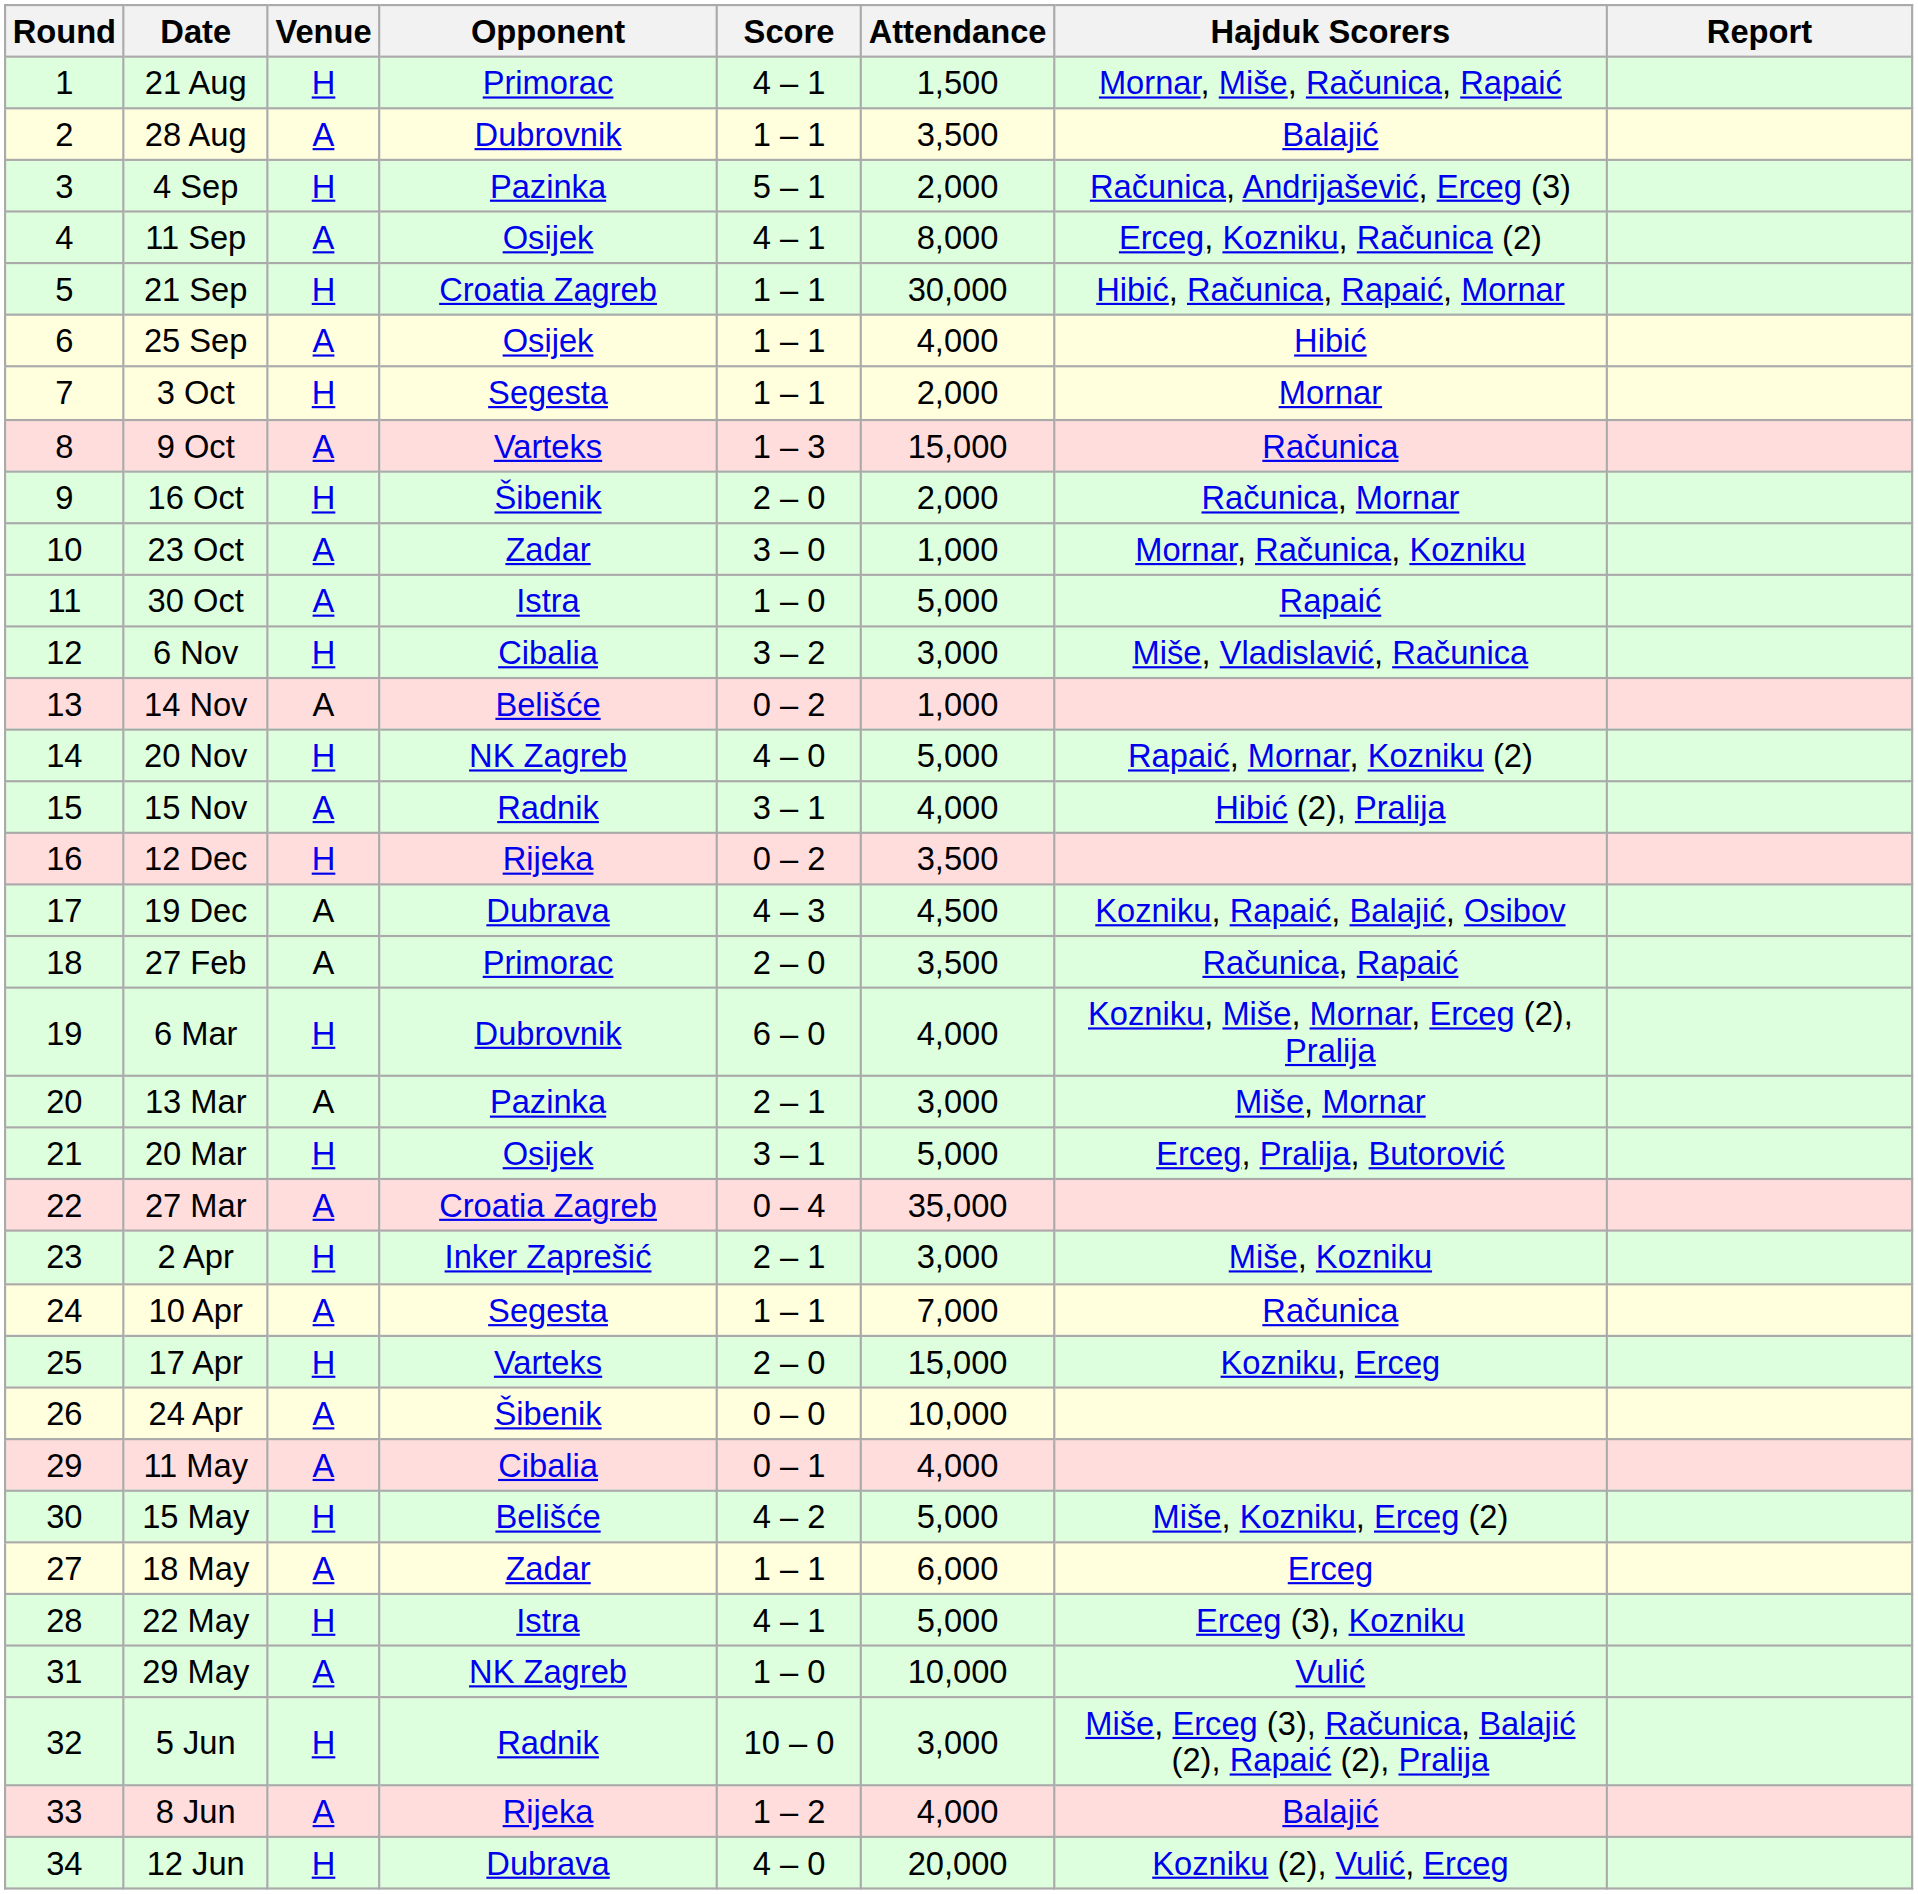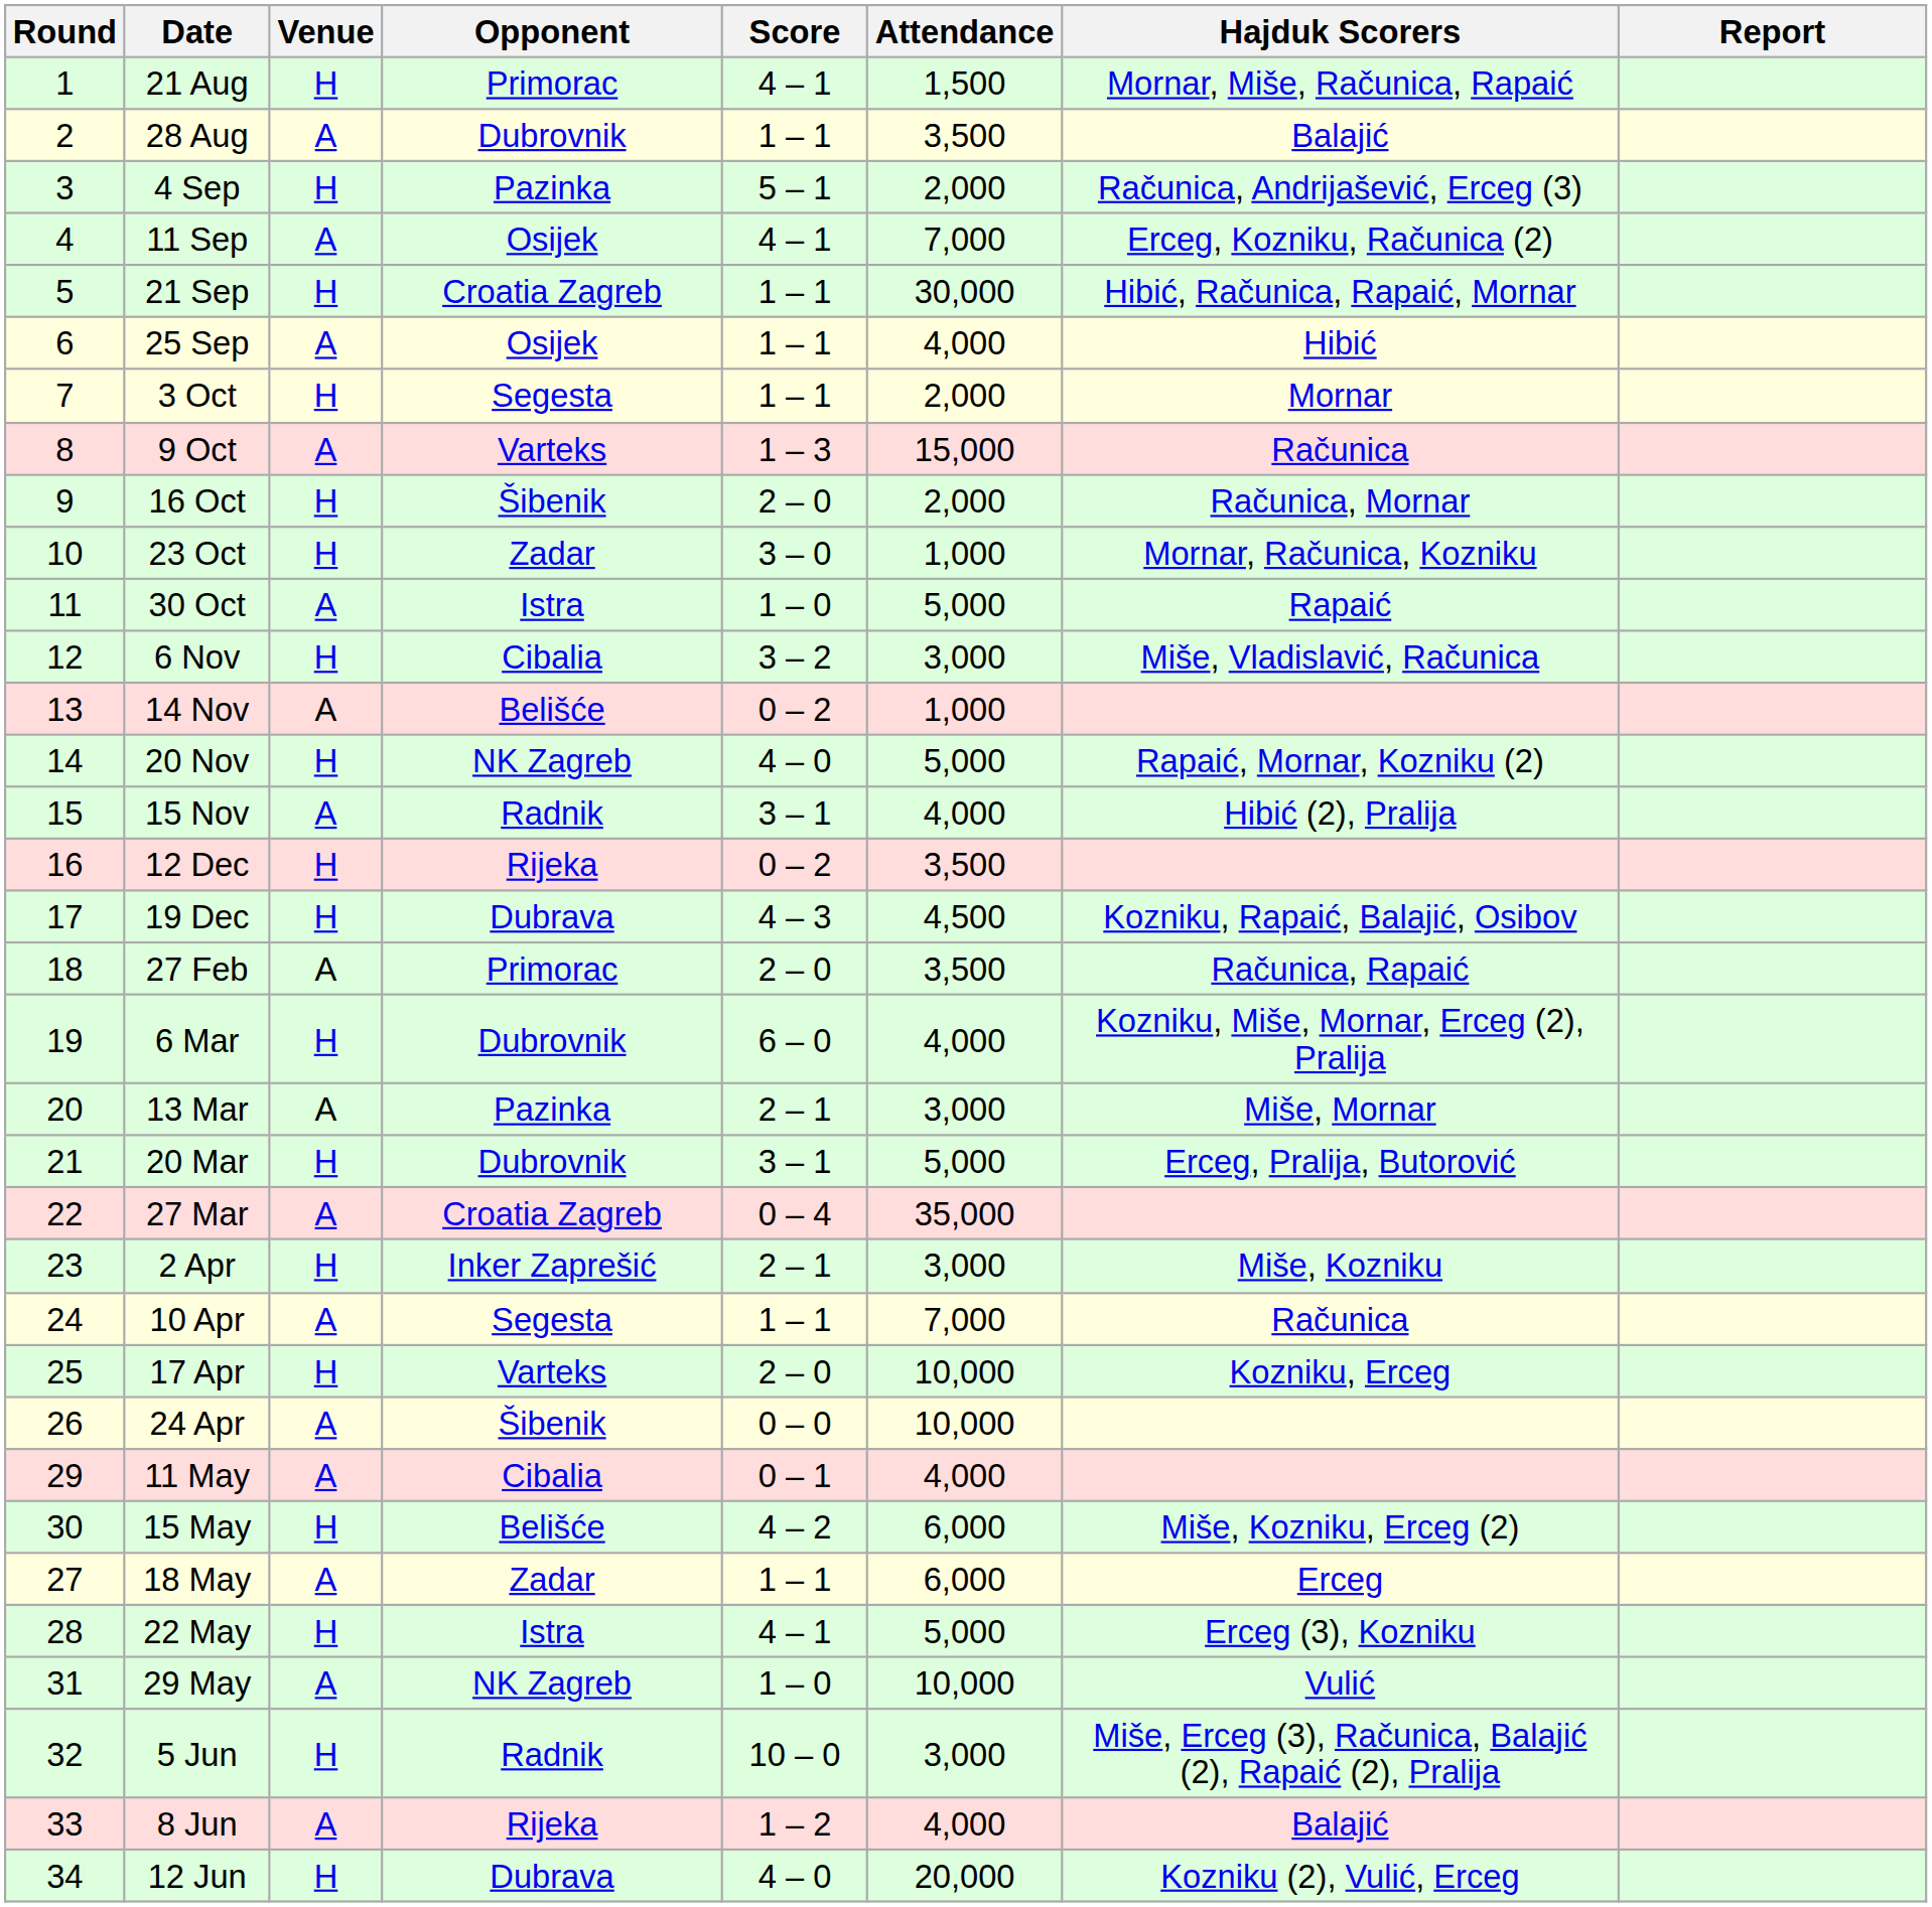 <table class="wikitable sortable" style="text-align: center; font-size:95%;">
 <tr>
 <th width="30">Round</th>
 <th width="60">Date</th>
 <th width="20">Venue</th>
 <th width="150">Opponent</th>
 <th width="60">Score</th>
 <th width="40">Attendance</th>
 <th width="250">Hajduk Scorers</th>
 <th width="135" class="unsortable">Report</th>
 </tr>
 <tr bgcolor="#ddffdd">
 <td>1</td>
 <td>21 Aug</td>
 <td><a href='#'>H</a></td>
 <td><a href='#'>Primorac</a></td>
 <td>4 – 1</td>
 <td>1,500</td>
 <td><a href='#'>Mornar</a>, <a href='#'>Miše</a>, <a href='#'>Računica</a>, <a href='#'>Rapaić</a></td>
 <td></td>
 </tr>
 <tr bgcolor="#ffffdd">
 <td>2</td>
 <td>28 Aug</td>
 <td><a href='#'>A</a></td>
 <td><a href='#'>Dubrovnik</a></td>
 <td>1 – 1</td>
 <td>3,500</td>
 <td><a href='#'>Balajić</a></td>
 <td></td>
 </tr>
 <tr bgcolor="#ddffdd">
 <td>3</td>
 <td>4 Sep</td>
 <td><a href='#'>H</a></td>
 <td><a href='#'>Pazinka</a></td>
 <td>5 – 1</td>
 <td>2,000</td>
 <td><a href='#'>Računica</a>, <a href='#'>Andrijašević</a>, <a href='#'>Erceg</a> (3)</td>
 <td></td>
 </tr>
 <tr bgcolor="#ddffdd">
 <td>4</td>
 <td>11 Sep</td>
 <td><a href='#'>A</a></td>
 <td><a href='#'>Osijek</a></td>
 <td>4 – 1</td>
-<td>8,000</td>
+<td>7,000</td>
 <td><a href='#'>Erceg</a>, <a href='#'>Kozniku</a>, <a href='#'>Računica</a> (2)</td>
 <td></td>
 </tr>
 <tr bgcolor="#ddffdd">
 <td>5</td>
 <td>21 Sep</td>
 <td><a href='#'>H</a></td>
 <td><a href='#'>Croatia Zagreb</a></td>
 <td>1 – 1</td>
 <td>30,000</td>
 <td><a href='#'>Hibić</a>, <a href='#'>Računica</a>, <a href='#'>Rapaić</a>, <a href='#'>Mornar</a></td>
 <td></td>
 </tr>
 <tr bgcolor="#ffffdd">
 <td>6</td>
 <td>25 Sep</td>
 <td><a href='#'>A</a></td>
 <td><a href='#'>Osijek</a></td>
 <td>1 – 1</td>
 <td>4,000</td>
 <td><a href='#'>Hibić</a></td>
 <td></td>
 </tr>
 <tr bgcolor="#ffffdd">
 <td>7</td>
 <td>3 Oct</td>
 <td><a href='#'>H</a></td>
 <td><a href='#'>Segesta</a></td>
 <td>1 – 1</td>
 <td>2,000</td>
 <td><a href='#'>Mornar</a></td>
 <td></td>
 </tr>
 <tr bgcolor="#ffdddd">
 <td>8</td>
 <td>9 Oct</td>
 <td><a href='#'>A</a></td>
 <td><a href='#'>Varteks</a></td>
 <td>1 – 3</td>
 <td>15,000</td>
 <td><a href='#'>Računica</a></td>
 <td></td>
 </tr>
 <tr bgcolor="#ddffdd">
 <td>9</td>
 <td>16 Oct</td>
 <td><a href='#'>H</a></td>
 <td><a href='#'>Šibenik</a></td>
 <td>2 – 0</td>
 <td>2,000</td>
 <td><a href='#'>Računica</a>, <a href='#'>Mornar</a></td>
 <td></td>
 </tr>
 <tr bgcolor="#ddffdd">
 <td>10</td>
 <td>23 Oct</td>
-<td><a href='#'>A</a></td>
+<td><a href='#'>H</a></td>
 <td><a href='#'>Zadar</a></td>
 <td>3 – 0</td>
 <td>1,000</td>
 <td><a href='#'>Mornar</a>, <a href='#'>Računica</a>, <a href='#'>Kozniku</a></td>
 <td></td>
 </tr>
 <tr bgcolor="#ddffdd">
 <td>11</td>
 <td>30 Oct</td>
 <td><a href='#'>A</a></td>
 <td><a href='#'>Istra</a></td>
 <td>1 – 0</td>
 <td>5,000</td>
 <td><a href='#'>Rapaić</a></td>
 <td></td>
 </tr>
 <tr bgcolor="#ddffdd">
 <td>12</td>
 <td>6 Nov</td>
 <td><a href='#'>H</a></td>
 <td><a href='#'>Cibalia</a></td>
 <td>3 – 2</td>
 <td>3,000</td>
 <td><a href='#'>Miše</a>, <a href='#'>Vladislavić</a>, <a href='#'>Računica</a></td>
 <td></td>
 </tr>
 <tr bgcolor="#ffdddd">
 <td>13</td>
 <td>14 Nov</td>
 <td>A</td>
 <td><a href='#'>Belišće</a></td>
 <td>0 – 2</td>
 <td>1,000</td>
 <td></td>
 <td></td>
 </tr>
 <tr bgcolor="#ddffdd">
 <td>14</td>
 <td>20 Nov</td>
 <td><a href='#'>H</a></td>
 <td><a href='#'>NK Zagreb</a></td>
 <td>4 – 0</td>
 <td>5,000</td>
 <td><a href='#'>Rapaić</a>, <a href='#'>Mornar</a>, <a href='#'>Kozniku</a> (2)</td>
 <td></td>
 </tr>
 <tr bgcolor="#ddffdd">
 <td>15</td>
 <td>15 Nov</td>
 <td><a href='#'>A</a></td>
 <td><a href='#'>Radnik</a></td>
 <td>3 – 1</td>
 <td>4,000</td>
 <td><a href='#'>Hibić</a> (2), <a href='#'>Pralija</a></td>
 <td></td>
 </tr>
 <tr bgcolor="#ffdddd">
 <td>16</td>
 <td>12 Dec</td>
 <td><a href='#'>H</a></td>
 <td><a href='#'>Rijeka</a></td>
 <td>0 – 2</td>
 <td>3,500</td>
 <td></td>
 <td></td>
 </tr>
 <tr bgcolor="#ddffdd">
 <td>17</td>
 <td>19 Dec</td>
-<td>A</td>
+<td><a href='#'>H</a></td>
 <td><a href='#'>Dubrava</a></td>
 <td>4 – 3</td>
 <td>4,500</td>
 <td><a href='#'>Kozniku</a>, <a href='#'>Rapaić</a>, <a href='#'>Balajić</a>, <a href='#'>Osibov</a></td>
 <td></td>
 </tr>
 <tr bgcolor="#ddffdd">
 <td>18</td>
 <td>27 Feb</td>
 <td>A</td>
 <td><a href='#'>Primorac</a></td>
 <td>2 – 0</td>
 <td>3,500</td>
 <td><a href='#'>Računica</a>, <a href='#'>Rapaić</a></td>
 <td></td>
 </tr>
 <tr bgcolor="#ddffdd">
 <td>19</td>
 <td>6 Mar</td>
 <td><a href='#'>H</a></td>
 <td><a href='#'>Dubrovnik</a></td>
 <td>6 – 0</td>
 <td>4,000</td>
 <td><a href='#'>Kozniku</a>, <a href='#'>Miše</a>, <a href='#'>Mornar</a>, <a href='#'>Erceg</a> (2), <a href='#'>Pralija</a></td>
 <td></td>
 </tr>
 <tr bgcolor="#ddffdd">
 <td>20</td>
 <td>13 Mar</td>
 <td>A</td>
 <td><a href='#'>Pazinka</a></td>
 <td>2 – 1</td>
 <td>3,000</td>
 <td><a href='#'>Miše</a>, <a href='#'>Mornar</a></td>
 <td></td>
 </tr>
 <tr bgcolor="#ddffdd">
 <td>21</td>
 <td>20 Mar</td>
 <td><a href='#'>H</a></td>
-<td><a href='#'>Osijek</a></td>
+<td><a href='#'>Dubrovnik</a></td>
 <td>3 – 1</td>
 <td>5,000</td>
 <td><a href='#'>Erceg</a>, <a href='#'>Pralija</a>, <a href='#'>Butorović</a></td>
 <td></td>
 </tr>
 <tr bgcolor="#ffdddd">
 <td>22</td>
 <td>27 Mar</td>
 <td><a href='#'>A</a></td>
 <td><a href='#'>Croatia Zagreb</a></td>
 <td>0 – 4</td>
 <td>35,000</td>
 <td></td>
 <td></td>
 </tr>
 <tr bgcolor="#ddffdd">
 <td>23</td>
 <td>2 Apr</td>
 <td><a href='#'>H</a></td>
 <td><a href='#'>Inker Zaprešić</a></td>
 <td>2 – 1</td>
 <td>3,000</td>
 <td><a href='#'>Miše</a>, <a href='#'>Kozniku</a></td>
 <td></td>
 </tr>
 <tr bgcolor="#ffffdd">
 <td>24</td>
 <td>10 Apr</td>
 <td><a href='#'>A</a></td>
 <td><a href='#'>Segesta</a></td>
 <td>1 – 1</td>
 <td>7,000</td>
 <td><a href='#'>Računica</a></td>
 <td></td>
 </tr>
 <tr bgcolor="#ddffdd">
 <td>25</td>
 <td>17 Apr</td>
 <td><a href='#'>H</a></td>
 <td><a href='#'>Varteks</a></td>
 <td>2 – 0</td>
-<td>15,000</td>
+<td>10,000</td>
 <td><a href='#'>Kozniku</a>, <a href='#'>Erceg</a></td>
 <td></td>
 </tr>
 <tr bgcolor="#ffffdd">
 <td>26</td>
 <td>24 Apr</td>
 <td><a href='#'>A</a></td>
 <td><a href='#'>Šibenik</a></td>
 <td>0 – 0</td>
 <td>10,000</td>
 <td></td>
 <td></td>
 </tr>
 <tr bgcolor="#ffdddd">
 <td>29</td>
 <td>11 May</td>
 <td><a href='#'>A</a></td>
 <td><a href='#'>Cibalia</a></td>
 <td>0 – 1</td>
 <td>4,000</td>
 <td></td>
 <td></td>
 </tr>
 <tr bgcolor="#ddffdd">
 <td>30</td>
 <td>15 May</td>
 <td><a href='#'>H</a></td>
 <td><a href='#'>Belišće</a></td>
 <td>4 – 2</td>
-<td>5,000</td>
+<td>6,000</td>
 <td><a href='#'>Miše</a>, <a href='#'>Kozniku</a>, <a href='#'>Erceg</a> (2)</td>
 <td></td>
 </tr>
 <tr bgcolor="#ffffdd">
 <td>27</td>
 <td>18 May</td>
 <td><a href='#'>A</a></td>
 <td><a href='#'>Zadar</a></td>
 <td>1 – 1</td>
 <td>6,000</td>
 <td><a href='#'>Erceg</a></td>
 <td></td>
 </tr>
 <tr bgcolor="#ddffdd">
 <td>28</td>
 <td>22 May</td>
 <td><a href='#'>H</a></td>
 <td><a href='#'>Istra</a></td>
 <td>4 – 1</td>
 <td>5,000</td>
 <td><a href='#'>Erceg</a> (3), <a href='#'>Kozniku</a></td>
 <td></td>
 </tr>
 <tr bgcolor="#ddffdd">
 <td>31</td>
 <td>29 May</td>
 <td><a href='#'>A</a></td>
 <td><a href='#'>NK Zagreb</a></td>
 <td>1 – 0</td>
 <td>10,000</td>
 <td><a href='#'>Vulić</a></td>
 <td></td>
 </tr>
 <tr bgcolor="#ddffdd">
 <td>32</td>
 <td>5 Jun</td>
 <td><a href='#'>H</a></td>
 <td><a href='#'>Radnik</a></td>
 <td>10 – 0</td>
 <td>3,000</td>
 <td><a href='#'>Miše</a>, <a href='#'>Erceg</a> (3), <a href='#'>Računica</a>, <a href='#'>Balajić</a> (2), <a href='#'>Rapaić</a> (2), <a href='#'>Pralija</a></td>
 <td></td>
 </tr>
 <tr bgcolor="#ffdddd">
 <td>33</td>
 <td>8 Jun</td>
 <td><a href='#'>A</a></td>
 <td><a href='#'>Rijeka</a></td>
 <td>1 – 2</td>
 <td>4,000</td>
 <td><a href='#'>Balajić</a></td>
 <td></td>
 </tr>
 <tr bgcolor="#ddffdd">
 <td>34</td>
 <td>12 Jun</td>
 <td><a href='#'>H</a></td>
 <td><a href='#'>Dubrava</a></td>
 <td>4 – 0</td>
 <td>20,000</td>
 <td><a href='#'>Kozniku</a> (2), <a href='#'>Vulić</a>, <a href='#'>Erceg</a></td>
 <td></td>
 </tr>
 </table>
